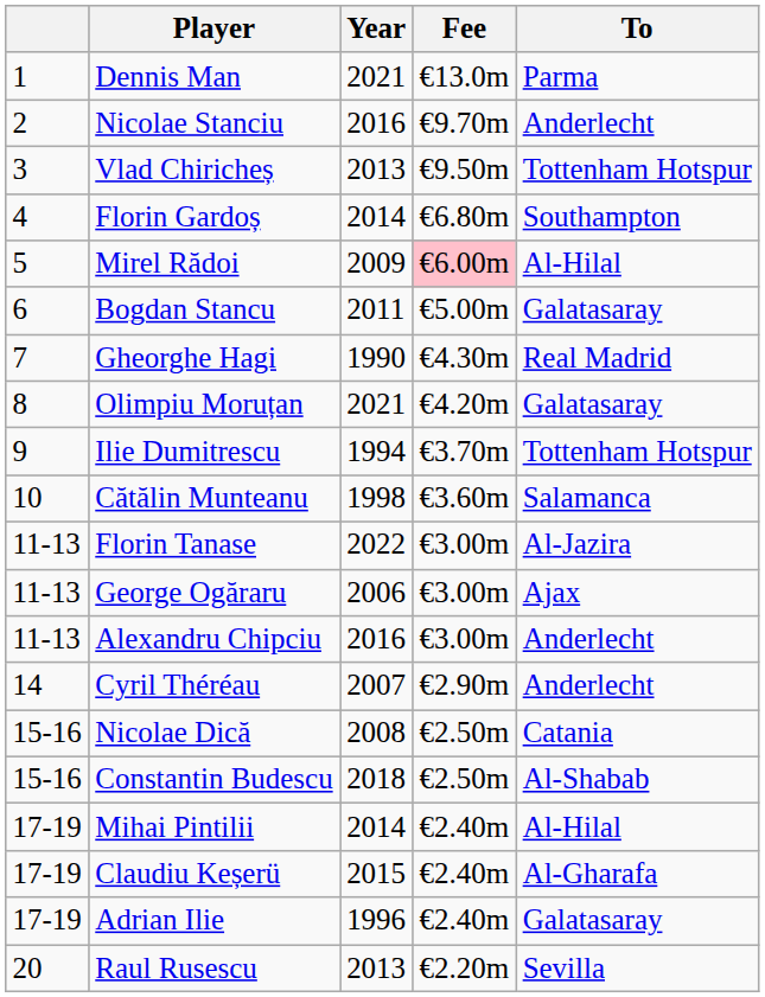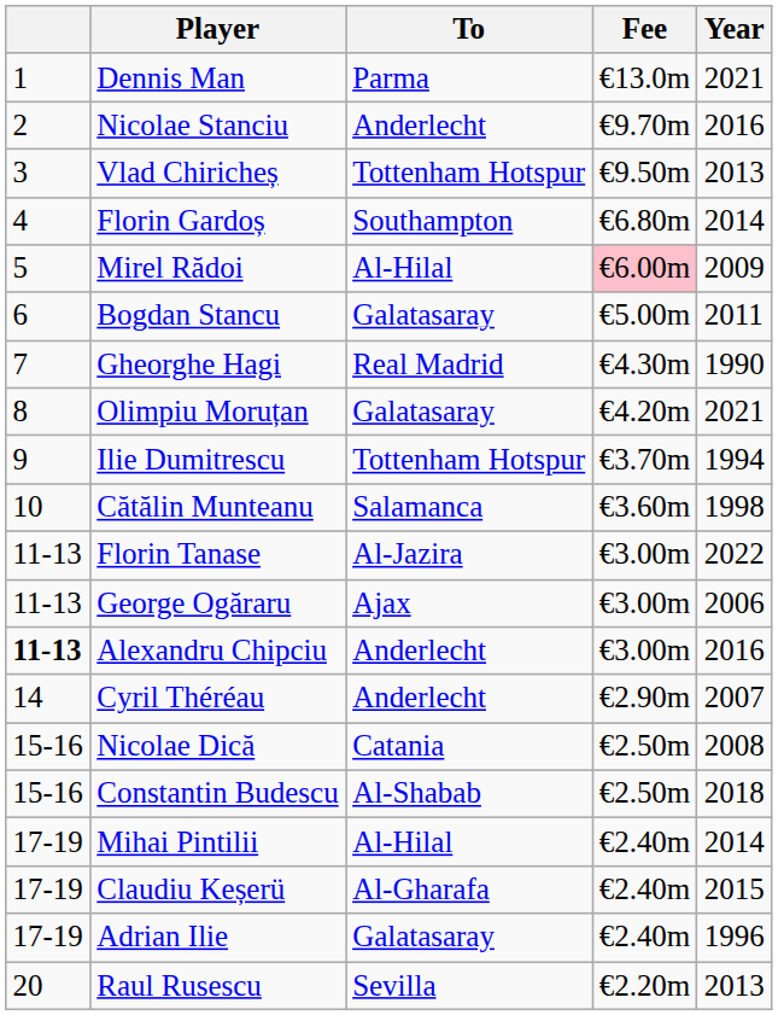 <table border="0" class="wikitable">
 <tr>
 <th></th>
 <th>Player</th>
+<th>To</th>
+<th>Fee</th>
 <th>Year</th>
-<th>Fee</th>
-<th>To</th>
 </tr>
 <tr>
 <td>1</td>
 <td> <a href='#'>Dennis Man</a></td>
+<td> <a href='#'>Parma</a></td>
+<td>€13.0m</td>
 <td>2021</td>
-<td>€13.0m</td>
-<td> <a href='#'>Parma</a></td>
 </tr>
 <tr>
 <td>2</td>
 <td> <a href='#'>Nicolae Stanciu</a></td>
+<td> <a href='#'>Anderlecht</a></td>
+<td>€9.70m</td>
 <td>2016</td>
-<td>€9.70m</td>
-<td> <a href='#'>Anderlecht</a></td>
 </tr>
 <tr>
 <td>3</td>
 <td> <a href='#'>Vlad Chiricheș</a></td>
+<td> <a href='#'>Tottenham Hotspur</a></td>
+<td>€9.50m</td>
 <td>2013</td>
-<td>€9.50m</td>
-<td> <a href='#'>Tottenham Hotspur</a></td>
 </tr>
 <tr>
 <td>4</td>
 <td> <a href='#'>Florin Gardoș</a></td>
+<td> <a href='#'>Southampton</a></td>
+<td>€6.80m</td>
 <td>2014</td>
-<td>€6.80m</td>
-<td> <a href='#'>Southampton</a></td>
 </tr>
 <tr>
 <td>5</td>
 <td> <a href='#'>Mirel Rădoi</a></td>
+<td> <a href='#'>Al-Hilal</a></td>
+<td style="background: pink;">€6.00m</td>
 <td>2009</td>
-<td style="background: pink;">€6.00m</td>
-<td> <a href='#'>Al-Hilal</a></td>
 </tr>
 <tr>
 <td>6</td>
 <td> <a href='#'>Bogdan Stancu</a></td>
+<td> <a href='#'>Galatasaray</a></td>
+<td>€5.00m</td>
 <td>2011</td>
-<td>€5.00m</td>
-<td> <a href='#'>Galatasaray</a></td>
 </tr>
 <tr>
 <td>7</td>
 <td> <a href='#'>Gheorghe Hagi</a></td>
+<td> <a href='#'>Real Madrid</a></td>
+<td>€4.30m</td>
 <td>1990</td>
-<td>€4.30m</td>
-<td> <a href='#'>Real Madrid</a></td>
 </tr>
 <tr>
 <td>8</td>
 <td> <a href='#'>Olimpiu Moruțan</a></td>
+<td> <a href='#'>Galatasaray</a></td>
+<td>€4.20m</td>
 <td>2021</td>
-<td>€4.20m</td>
-<td> <a href='#'>Galatasaray</a></td>
 </tr>
 <tr>
 <td>9</td>
 <td> <a href='#'>Ilie Dumitrescu</a></td>
+<td> <a href='#'>Tottenham Hotspur</a></td>
+<td>€3.70m</td>
 <td>1994</td>
-<td>€3.70m</td>
-<td> <a href='#'>Tottenham Hotspur</a></td>
 </tr>
 <tr>
 <td>10</td>
 <td> <a href='#'>Cătălin Munteanu</a></td>
+<td> <a href='#'>Salamanca</a></td>
+<td>€3.60m</td>
 <td>1998</td>
-<td>€3.60m</td>
-<td> <a href='#'>Salamanca</a></td>
 </tr>
 <tr>
 <td>11-13</td>
 <td> <a href='#'>Florin Tanase</a></td>
+<td> <a href='#'>Al-Jazira</a></td>
+<td>€3.00m</td>
 <td>2022</td>
-<td>€3.00m</td>
-<td> <a href='#'>Al-Jazira</a></td>
 </tr>
 <tr>
 <td>11-13</td>
 <td> <a href='#'>George Ogăraru</a></td>
+<td> <a href='#'>Ajax</a></td>
+<td>€3.00m</td>
 <td>2006</td>
-<td>€3.00m</td>
-<td> <a href='#'>Ajax</a></td>
 </tr>
 <tr>
-<td>11-13</td>
+<td><strong>11-13</strong></td>
 <td> <a href='#'>Alexandru Chipciu</a></td>
+<td> <a href='#'>Anderlecht</a></td>
+<td>€3.00m</td>
 <td>2016</td>
-<td>€3.00m</td>
-<td> <a href='#'>Anderlecht</a></td>
 </tr>
 <tr>
 <td>14</td>
 <td> <a href='#'>Cyril Théréau</a></td>
+<td> <a href='#'>Anderlecht</a></td>
+<td>€2.90m</td>
 <td>2007</td>
-<td>€2.90m</td>
-<td> <a href='#'>Anderlecht</a></td>
 </tr>
 <tr>
 <td>15-16</td>
 <td> <a href='#'>Nicolae Dică</a></td>
+<td> <a href='#'>Catania</a></td>
+<td>€2.50m</td>
 <td>2008</td>
-<td>€2.50m</td>
-<td> <a href='#'>Catania</a></td>
 </tr>
 <tr>
 <td>15-16</td>
 <td> <a href='#'>Constantin Budescu</a></td>
+<td> <a href='#'>Al-Shabab</a></td>
+<td>€2.50m</td>
 <td>2018</td>
-<td>€2.50m</td>
-<td> <a href='#'>Al-Shabab</a></td>
 </tr>
 <tr>
 <td>17-19</td>
 <td> <a href='#'>Mihai Pintilii</a></td>
+<td> <a href='#'>Al-Hilal</a></td>
+<td>€2.40m</td>
 <td>2014</td>
-<td>€2.40m</td>
-<td> <a href='#'>Al-Hilal</a></td>
 </tr>
 <tr>
 <td>17-19</td>
 <td> <a href='#'>Claudiu Keșerü</a></td>
+<td> <a href='#'>Al-Gharafa</a></td>
+<td>€2.40m</td>
 <td>2015</td>
-<td>€2.40m</td>
-<td> <a href='#'>Al-Gharafa</a></td>
 </tr>
 <tr>
 <td>17-19</td>
 <td> <a href='#'>Adrian Ilie</a></td>
+<td> <a href='#'>Galatasaray</a></td>
+<td>€2.40m</td>
 <td>1996</td>
-<td>€2.40m</td>
-<td> <a href='#'>Galatasaray</a></td>
 </tr>
 <tr>
 <td>20</td>
 <td> <a href='#'>Raul Rusescu</a></td>
+<td> <a href='#'>Sevilla</a></td>
+<td>€2.20m</td>
 <td>2013</td>
-<td>€2.20m</td>
-<td> <a href='#'>Sevilla</a></td>
 </tr>
 </table>
